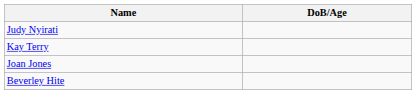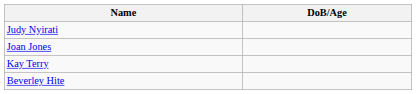 <table class="wikitable" style="width:600px; font-size:95%;">
 <tr>
 <th align="left">Name</th>
 <th align="left">DoB/Age</th>
 </tr>
 <tr>
 <td align="left"><a href='#'>Judy Nyirati</a></td>
 <td align="left"></td>
 </tr>
 <tr>
-<td align="left"><a href='#'>Kay Terry</a></td>
+<td align="left"><a href='#'>Joan Jones</a></td>
 <td align="left"></td>
 </tr>
 <tr>
-<td align="left"><a href='#'>Joan Jones</a></td>
+<td align="left"><a href='#'>Kay Terry</a></td>
 <td align="left"></td>
 </tr>
 <tr>
 <td align="left"><a href='#'>Beverley Hite</a></td>
 <td align="left"></td>
 </tr>
 </table>
